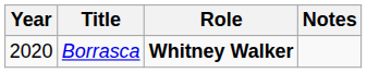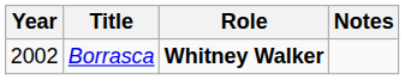 <table class="wikitable sortable">
 <tr>
 <th>Year</th>
 <th>Title</th>
 <th>Role</th>
 <th>Notes</th>
 </tr>
 <tr>
-<td>2020</td>
+<td>2002</td>
 <td><em><a href='#'>Borrasca</a></em></td>
 <td><strong>Whitney Walker</strong></td>
 <td></td>
 </tr>
 </table>
